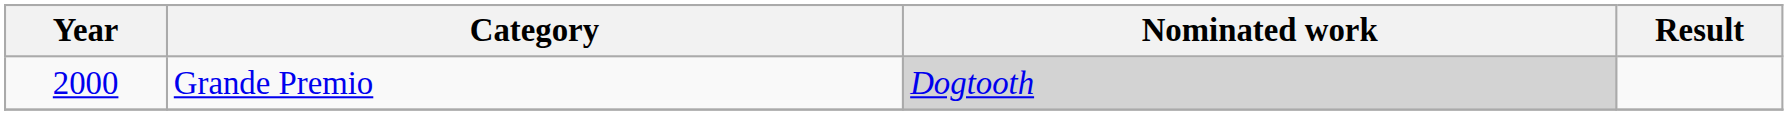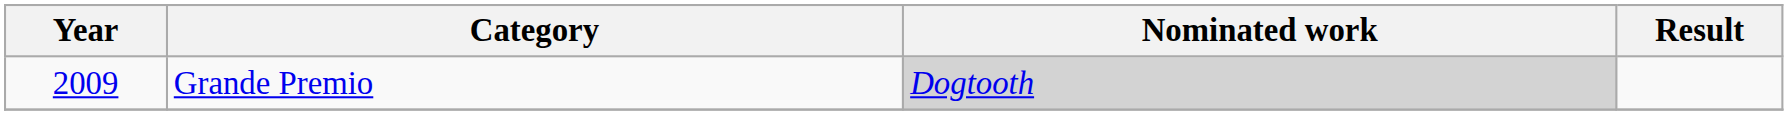 <table class=wikitable>
 <tr>
 <th scope="col" style="width:5em;">Year</th>
 <th scope="col" style="width:26em;">Category</th>
 <th scope="col" style="width:25em;">Nominated work</th>
 <th scope="col" style="width:5em;">Result</th>
 </tr>
 <tr>
-<td style="text-align:center;"><a href='#'>2000</a></td>
+<td style="text-align:center;"><a href='#'>2009</a></td>
 <td><a href='#'>Grande Premio</a></td>
 <td style="background: lightgrey;"><em><a href='#'>Dogtooth</a></em></td>
 <td></td>
 </tr>
 <tr>
 </tr>
 </table>
